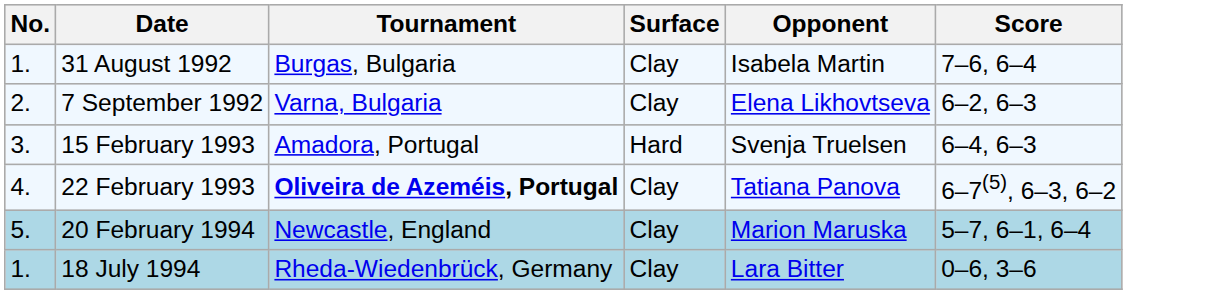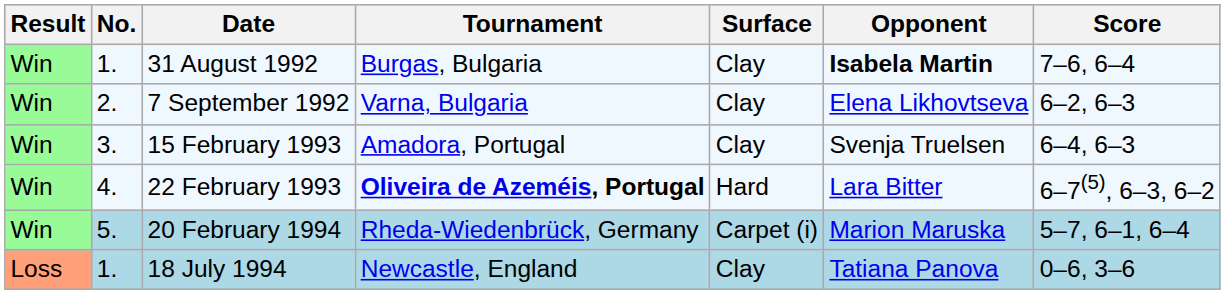 <table class="sortable wikitable" style=font-size:97%>
 <tr>
+<th>Result</th>
 <th>No.</th>
 <th>Date</th>
 <th>Tournament</th>
 <th>Surface</th>
 <th>Opponent</th>
 <th>Score</th>
 </tr>
 <tr style="background:#f0f8ff;">
+<td style="background:#98fb98;">Win</td>
 <td>1.</td>
 <td>31 August 1992</td>
 <td><a href='#'>Burgas</a>, Bulgaria</td>
 <td>Clay</td>
-<td> Isabela Martin</td>
+<td><strong> Isabela Martin</strong></td>
 <td>7–6, 6–4</td>
 </tr>
 <tr style="background:#f0f8ff;">
+<td style="background:#98fb98;">Win</td>
 <td>2.</td>
 <td>7 September 1992</td>
 <td><a href='#'>Varna, Bulgaria</a></td>
 <td>Clay</td>
 <td> <a href='#'>Elena Likhovtseva</a></td>
 <td>6–2, 6–3</td>
 </tr>
 <tr style="background:#f0f8ff;">
+<td style="background:#98fb98;">Win</td>
 <td>3.</td>
 <td>15 February 1993</td>
 <td><a href='#'>Amadora</a>, Portugal</td>
-<td>Hard</td>
+<td>Clay</td>
 <td> Svenja Truelsen</td>
 <td>6–4, 6–3</td>
 </tr>
 <tr style="background:#f0f8ff;">
+<td style="background:#98fb98;">Win</td>
 <td>4.</td>
 <td>22 February 1993</td>
 <td><strong><a href='#'>Oliveira de Azeméis</a>, Portugal</strong></td>
-<td>Clay</td>
-<td> <a href='#'>Tatiana Panova</a></td>
+<td>Hard</td>
+<td> <a href='#'>Lara Bitter</a></td>
 <td>6–7<sup>(5)</sup>, 6–3, 6–2</td>
 </tr>
 <tr style="background:lightblue;">
+<td style="background:#98fb98;">Win</td>
 <td>5.</td>
 <td>20 February 1994</td>
-<td><a href='#'>Newcastle</a>, England</td>
-<td>Clay</td>
+<td><a href='#'>Rheda-Wiedenbrück</a>, Germany</td>
+<td>Carpet (i)</td>
 <td> <a href='#'>Marion Maruska</a></td>
 <td>5–7, 6–1, 6–4</td>
 </tr>
 <tr style="background:lightblue;">
+<td style="background:#ffa07a;">Loss</td>
 <td>1.</td>
 <td>18 July 1994</td>
-<td><a href='#'>Rheda-Wiedenbrück</a>, Germany</td>
+<td><a href='#'>Newcastle</a>, England</td>
 <td>Clay</td>
-<td> <a href='#'>Lara Bitter</a></td>
+<td> <a href='#'>Tatiana Panova</a></td>
 <td>0–6, 3–6</td>
 </tr>
 </table>
